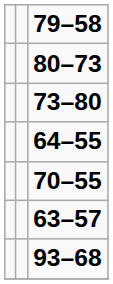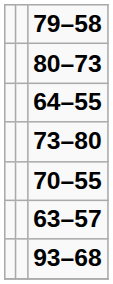 <table class="wikitable">
 <tr>
 <td></td>
 <td></td>
 <td><strong>79–58</strong></td>
 </tr>
 <tr>
 <td></td>
 <td></td>
 <td><strong>80–73</strong></td>
 </tr>
 <tr>
 <td></td>
 <td></td>
-<td><strong>73–80</strong></td>
+<td><strong>64–55</strong></td>
 </tr>
 <tr>
 <td></td>
 <td></td>
-<td><strong>64–55</strong></td>
+<td><strong>73–80</strong></td>
 </tr>
 <tr>
 <td></td>
 <td></td>
 <td><strong>70–55</strong></td>
 </tr>
 <tr>
 <td></td>
 <td></td>
 <td><strong>63–57</strong></td>
 </tr>
 <tr>
 <td></td>
 <td></td>
 <td><strong>93–68</strong></td>
 </tr>
 <tr>
 </tr>
 </table>
